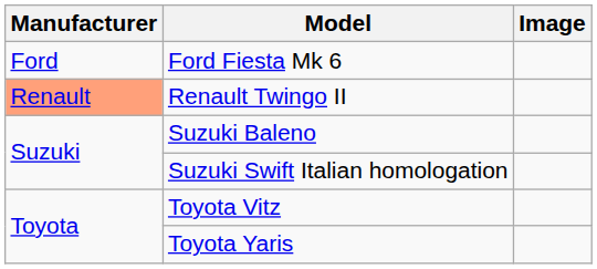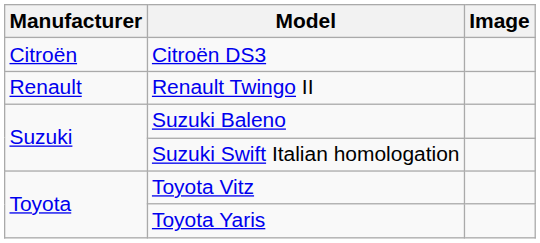 <table class="wikitable">
 <tr>
 <th>Manufacturer</th>
 <th>Model</th>
 <th>Image</th>
 </tr>
 <tr>
-<td> <a href='#'>Ford</a></td>
-<td><a href='#'>Ford Fiesta</a> Mk 6</td>
+<td> <a href='#'>Citroën</a></td>
+<td><a href='#'>Citroën DS3</a></td>
 <td></td>
 </tr>
 <tr>
-<td style="background: lightsalmon;"> <a href='#'>Renault</a></td>
+<td> <a href='#'>Renault</a></td>
 <td><a href='#'>Renault Twingo</a> II</td>
 <td></td>
 </tr>
 <tr>
 <td rowspan=2> <a href='#'>Suzuki</a></td>
 <td><a href='#'>Suzuki Baleno</a></td>
 <td></td>
 </tr>
 <tr>
 <td><a href='#'>Suzuki Swift</a> Italian homologation</td>
 <td></td>
 </tr>
 <tr>
 <td rowspan=2> <a href='#'>Toyota</a></td>
 <td><a href='#'>Toyota Vitz</a></td>
 <td></td>
 </tr>
 <tr>
 <td><a href='#'>Toyota Yaris</a></td>
 <td></td>
 </tr>
 </table>
